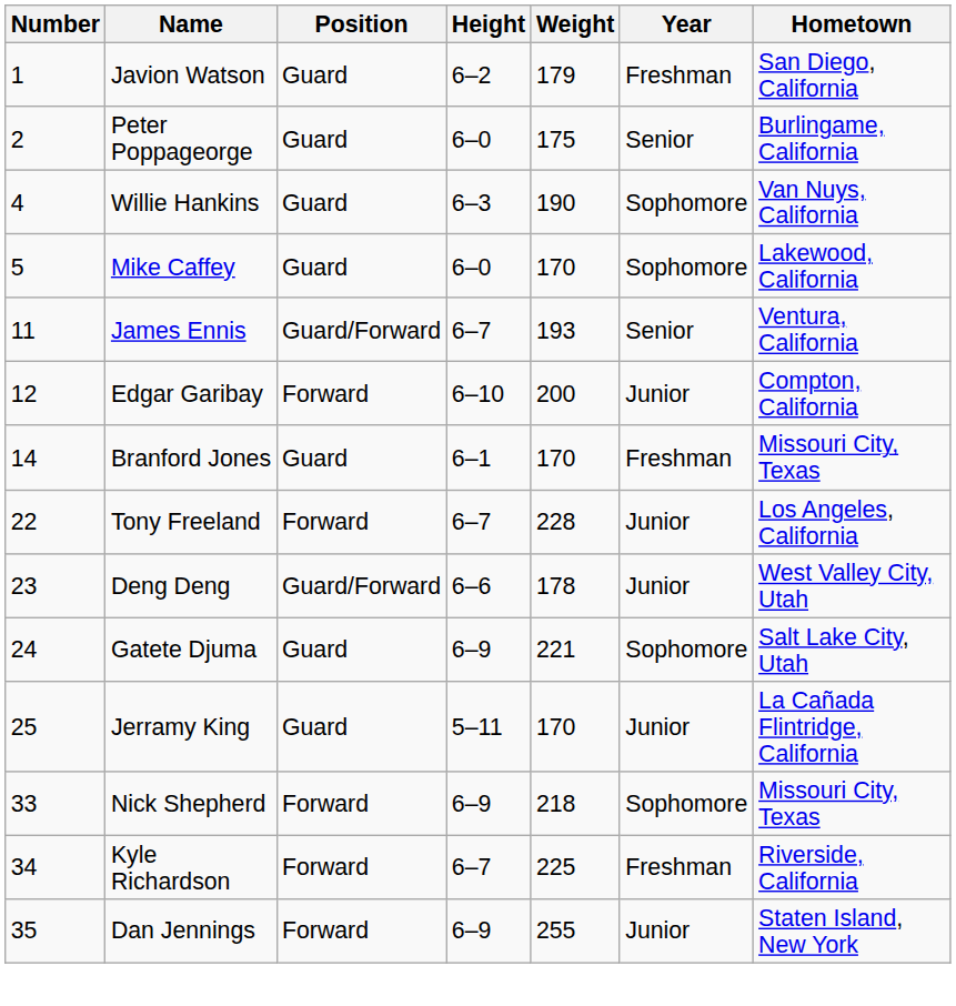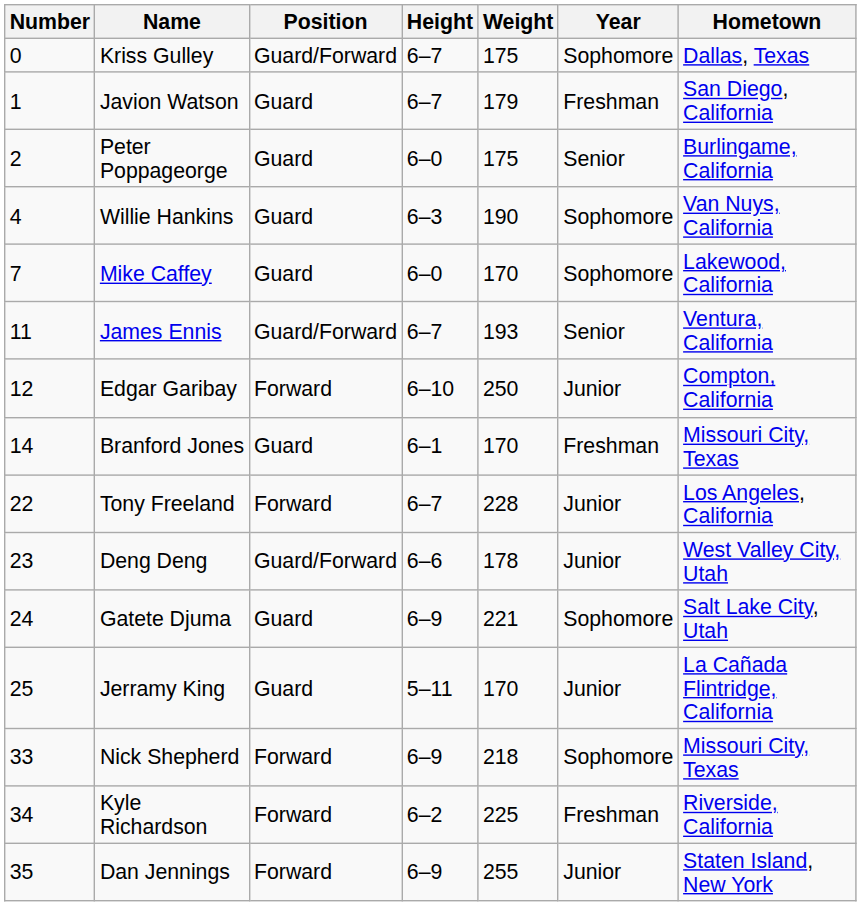 <table class="wikitable" style="font-size: 95%;">
 <tr>
 <th>Number</th>
 <th>Name</th>
 <th>Position</th>
 <th>Height</th>
 <th>Weight</th>
 <th>Year</th>
 <th>Hometown</th>
 </tr>
 <tr>
+<td>0</td>
+<td>Kriss Gulley</td>
+<td>Guard/Forward</td>
+<td>6–7</td>
+<td>175</td>
+<td>Sophomore</td>
+<td><a href='#'>Dallas</a>, <a href='#'>Texas</a></td>
+</tr>
+<tr>
 <td>1</td>
 <td>Javion Watson</td>
 <td>Guard</td>
-<td>6–2</td>
+<td>6–7</td>
 <td>179</td>
 <td>Freshman</td>
 <td><a href='#'>San Diego</a>, <a href='#'>California</a></td>
 </tr>
 <tr>
 <td>2</td>
 <td>Peter Poppageorge</td>
 <td>Guard</td>
 <td>6–0</td>
 <td>175</td>
 <td>Senior</td>
 <td><a href='#'>Burlingame, California</a></td>
 </tr>
 <tr>
 <td>4</td>
 <td>Willie Hankins</td>
 <td>Guard</td>
 <td>6–3</td>
 <td>190</td>
 <td>Sophomore</td>
 <td><a href='#'>Van Nuys, California</a></td>
 </tr>
 <tr>
-<td>5</td>
+<td>7</td>
 <td><a href='#'>Mike Caffey</a></td>
 <td>Guard</td>
 <td>6–0</td>
 <td>170</td>
 <td>Sophomore</td>
 <td><a href='#'>Lakewood, California</a></td>
 </tr>
 <tr>
 <td>11</td>
 <td><a href='#'>James Ennis</a></td>
 <td>Guard/Forward</td>
 <td>6–7</td>
 <td>193</td>
 <td>Senior</td>
 <td><a href='#'>Ventura, California</a></td>
 </tr>
 <tr>
 <td>12</td>
 <td>Edgar Garibay</td>
 <td>Forward</td>
 <td>6–10</td>
-<td>200</td>
+<td>250</td>
 <td>Junior</td>
 <td><a href='#'>Compton, California</a></td>
 </tr>
 <tr>
 <td>14</td>
 <td>Branford Jones</td>
 <td>Guard</td>
 <td>6–1</td>
 <td>170</td>
 <td>Freshman</td>
 <td><a href='#'>Missouri City, Texas</a></td>
 </tr>
 <tr>
 <td>22</td>
 <td>Tony Freeland</td>
 <td>Forward</td>
 <td>6–7</td>
 <td>228</td>
 <td>Junior</td>
 <td><a href='#'>Los Angeles</a>, <a href='#'>California</a></td>
 </tr>
 <tr>
 <td>23</td>
 <td>Deng Deng</td>
 <td>Guard/Forward</td>
 <td>6–6</td>
 <td>178</td>
 <td>Junior</td>
 <td><a href='#'>West Valley City, Utah</a></td>
 </tr>
 <tr>
 <td>24</td>
 <td>Gatete Djuma</td>
 <td>Guard</td>
 <td>6–9</td>
 <td>221</td>
 <td>Sophomore</td>
 <td><a href='#'>Salt Lake City</a>, <a href='#'>Utah</a></td>
 </tr>
 <tr>
 <td>25</td>
 <td>Jerramy King</td>
 <td>Guard</td>
 <td>5–11</td>
 <td>170</td>
 <td>Junior</td>
 <td><a href='#'>La Cañada Flintridge, California</a></td>
 </tr>
 <tr>
 <td>33</td>
 <td>Nick Shepherd</td>
 <td>Forward</td>
 <td>6–9</td>
 <td>218</td>
 <td>Sophomore</td>
 <td><a href='#'>Missouri City, Texas</a></td>
 </tr>
 <tr>
 <td>34</td>
 <td>Kyle Richardson</td>
 <td>Forward</td>
-<td>6–7</td>
+<td>6–2</td>
 <td>225</td>
 <td>Freshman</td>
 <td><a href='#'>Riverside, California</a></td>
 </tr>
 <tr>
 <td>35</td>
 <td>Dan Jennings</td>
 <td>Forward</td>
 <td>6–9</td>
 <td>255</td>
 <td>Junior</td>
 <td><a href='#'>Staten Island</a>, <a href='#'>New York</a></td>
 </tr>
 </table>
